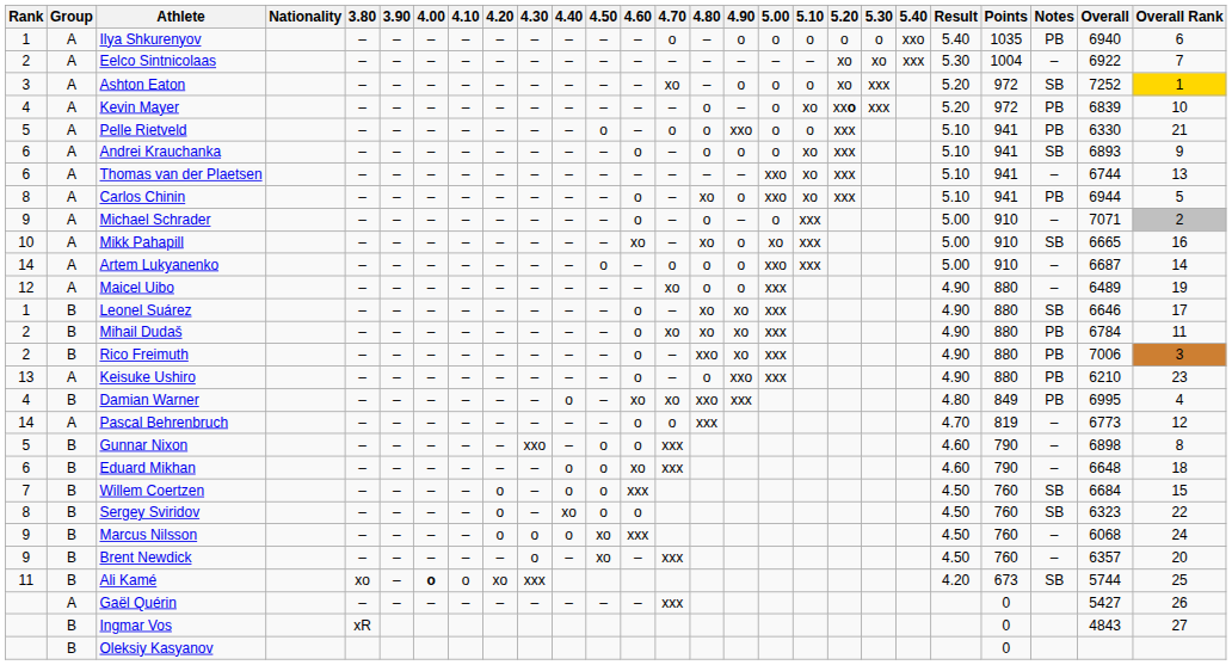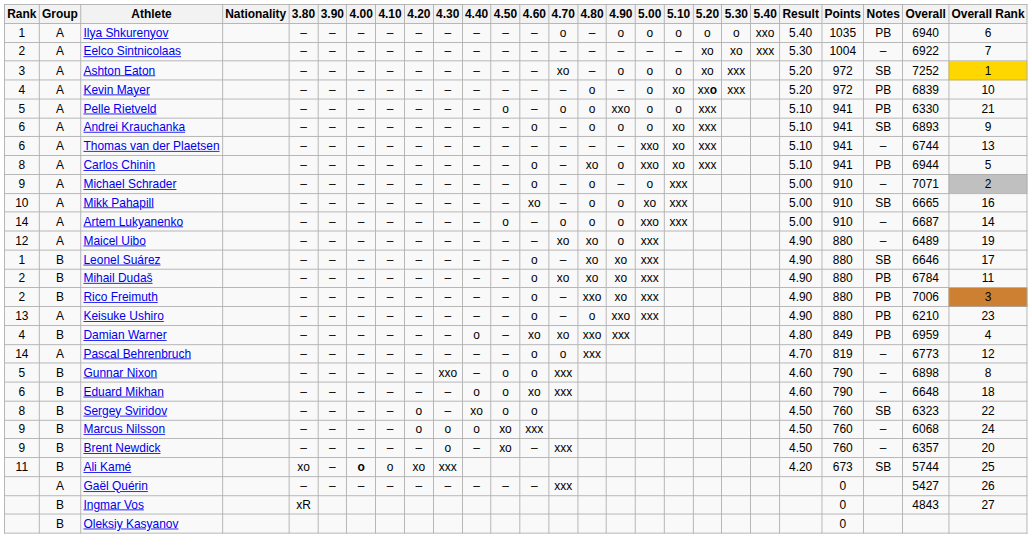 <table class="wikitable sortable" style="text-align:center;font-size:90%">
 <tr>
 <th>Rank</th>
 <th>Group</th>
 <th>Athlete</th>
 <th>Nationality</th>
 <th>3.80</th>
 <th>3.90</th>
 <th>4.00</th>
 <th>4.10</th>
 <th>4.20</th>
 <th>4.30</th>
 <th>4.40</th>
 <th>4.50</th>
 <th>4.60</th>
 <th>4.70</th>
 <th>4.80</th>
 <th>4.90</th>
 <th>5.00</th>
 <th>5.10</th>
 <th>5.20</th>
 <th>5.30</th>
 <th>5.40</th>
 <th>Result</th>
 <th>Points</th>
 <th>Notes</th>
 <th>Overall</th>
 <th>Overall Rank</th>
 </tr>
 <tr>
 <td>1</td>
 <td>A</td>
 <td align=left><a href='#'>Ilya Shkurenyov</a></td>
 <td align=left></td>
 <td>–</td>
 <td>–</td>
 <td>–</td>
 <td>–</td>
 <td>–</td>
 <td>–</td>
 <td>–</td>
 <td>–</td>
 <td>–</td>
 <td>o</td>
 <td>–</td>
 <td>o</td>
 <td>o</td>
 <td>o</td>
 <td>o</td>
 <td>o</td>
 <td>xxo</td>
 <td>5.40</td>
 <td>1035</td>
 <td>PB</td>
 <td>6940</td>
 <td>6</td>
 </tr>
 <tr>
 <td>2</td>
 <td>A</td>
 <td align=left><a href='#'>Eelco Sintnicolaas</a></td>
 <td align=left></td>
 <td>–</td>
 <td>–</td>
 <td>–</td>
 <td>–</td>
 <td>–</td>
 <td>–</td>
 <td>–</td>
 <td>–</td>
 <td>–</td>
 <td>–</td>
 <td>–</td>
 <td>–</td>
 <td>–</td>
 <td>–</td>
 <td>xo</td>
 <td>xo</td>
 <td>xxx</td>
 <td>5.30</td>
 <td>1004</td>
 <td>–</td>
 <td>6922</td>
 <td>7</td>
 </tr>
 <tr>
 <td>3</td>
 <td>A</td>
 <td align=left><a href='#'>Ashton Eaton</a></td>
 <td align=left></td>
 <td>–</td>
 <td>–</td>
 <td>–</td>
 <td>–</td>
 <td>–</td>
 <td>–</td>
 <td>–</td>
 <td>–</td>
 <td>–</td>
 <td>xo</td>
 <td>–</td>
 <td>o</td>
 <td>o</td>
 <td>o</td>
 <td>xo</td>
 <td>xxx</td>
 <td></td>
 <td>5.20</td>
 <td>972</td>
 <td>SB</td>
 <td>7252</td>
 <td style="background-color:#ffd700">1</td>
 </tr>
 <tr>
 <td>4</td>
 <td>A</td>
 <td align="left"><a href='#'>Kevin Mayer</a></td>
 <td align="left"></td>
 <td>–</td>
 <td>–</td>
 <td>–</td>
 <td>–</td>
 <td>–</td>
 <td>–</td>
 <td>–</td>
 <td>–</td>
 <td>–</td>
 <td>–</td>
 <td>o</td>
 <td>–</td>
 <td>o</td>
 <td>xo</td>
 <td>xx<strong>o</strong></td>
 <td>xxx</td>
 <td></td>
 <td>5.20</td>
 <td>972</td>
 <td>PB</td>
 <td>6839</td>
 <td>10</td>
 </tr>
 <tr>
 <td>5</td>
 <td>A</td>
 <td align=left><a href='#'>Pelle Rietveld</a></td>
 <td align=left></td>
 <td>–</td>
 <td>–</td>
 <td>–</td>
 <td>–</td>
 <td>–</td>
 <td>–</td>
 <td>–</td>
 <td>o</td>
 <td>–</td>
 <td>o</td>
 <td>o</td>
 <td>xxo</td>
 <td>o</td>
 <td>o</td>
 <td>xxx</td>
 <td></td>
 <td></td>
 <td>5.10</td>
 <td>941</td>
 <td>PB</td>
 <td>6330</td>
 <td>21</td>
 </tr>
 <tr>
 <td>6</td>
 <td>A</td>
 <td align=left><a href='#'>Andrei Krauchanka</a></td>
 <td align=left></td>
 <td>–</td>
 <td>–</td>
 <td>–</td>
 <td>–</td>
 <td>–</td>
 <td>–</td>
 <td>–</td>
 <td>–</td>
 <td>o</td>
 <td>–</td>
 <td>o</td>
 <td>o</td>
 <td>o</td>
 <td>xo</td>
 <td>xxx</td>
 <td></td>
 <td></td>
 <td>5.10</td>
 <td>941</td>
 <td>SB</td>
 <td>6893</td>
 <td>9</td>
 </tr>
 <tr>
 <td>6</td>
 <td>A</td>
 <td align=left><a href='#'>Thomas van der Plaetsen</a></td>
 <td align=left></td>
 <td>–</td>
 <td>–</td>
 <td>–</td>
 <td>–</td>
 <td>–</td>
 <td>–</td>
 <td>–</td>
 <td>–</td>
 <td>–</td>
 <td>–</td>
 <td>–</td>
 <td>–</td>
 <td>xxo</td>
 <td>xo</td>
 <td>xxx</td>
 <td></td>
 <td></td>
 <td>5.10</td>
 <td>941</td>
 <td>–</td>
 <td>6744</td>
 <td>13</td>
 </tr>
 <tr>
 <td>8</td>
 <td>A</td>
 <td align="left"><a href='#'>Carlos Chinin</a></td>
 <td align="left"></td>
 <td>–</td>
 <td>–</td>
 <td>–</td>
 <td>–</td>
 <td>–</td>
 <td>–</td>
 <td>–</td>
 <td>–</td>
 <td>o</td>
 <td>–</td>
 <td>xo</td>
 <td>o</td>
 <td>xxo</td>
 <td>xo</td>
 <td>xxx</td>
 <td></td>
 <td></td>
 <td>5.10</td>
 <td>941</td>
 <td>PB</td>
 <td>6944</td>
 <td>5</td>
 </tr>
 <tr>
 <td>9</td>
 <td>A</td>
 <td align="left"><a href='#'>Michael Schrader</a></td>
 <td align="left"></td>
 <td>–</td>
 <td>–</td>
 <td>–</td>
 <td>–</td>
 <td>–</td>
 <td>–</td>
 <td>–</td>
 <td>–</td>
 <td>o</td>
 <td>–</td>
 <td>o</td>
 <td>–</td>
 <td>o</td>
 <td>xxx</td>
 <td></td>
 <td></td>
 <td></td>
 <td>5.00</td>
 <td>910</td>
 <td>–</td>
 <td>7071</td>
 <td style="background-color:#c0c0c0">2</td>
 </tr>
 <tr>
 <td>10</td>
 <td>A</td>
 <td align="left"><a href='#'>Mikk Pahapill</a></td>
 <td align="left"></td>
 <td>–</td>
 <td>–</td>
 <td>–</td>
 <td>–</td>
 <td>–</td>
 <td>–</td>
 <td>–</td>
 <td>–</td>
 <td>xo</td>
 <td>–</td>
-<td>xo</td>
+<td>o</td>
 <td>o</td>
 <td>xo</td>
 <td>xxx</td>
 <td></td>
 <td></td>
 <td></td>
 <td>5.00</td>
 <td>910</td>
 <td>SB</td>
 <td>6665</td>
 <td>16</td>
 </tr>
 <tr>
 <td>14</td>
 <td>A</td>
 <td align=left><a href='#'>Artem Lukyanenko</a></td>
 <td align=left></td>
 <td>–</td>
 <td>–</td>
 <td>–</td>
 <td>–</td>
 <td>–</td>
 <td>–</td>
 <td>–</td>
 <td>o</td>
 <td>–</td>
 <td>o</td>
 <td>o</td>
 <td>o</td>
 <td>xxo</td>
 <td>xxx</td>
 <td></td>
 <td></td>
 <td></td>
 <td>5.00</td>
 <td>910</td>
 <td>–</td>
 <td>6687</td>
 <td>14</td>
 </tr>
 <tr>
 <td>12</td>
 <td>A</td>
 <td align="left"><a href='#'>Maicel Uibo</a></td>
 <td align="left"></td>
 <td>–</td>
 <td>–</td>
 <td>–</td>
 <td>–</td>
 <td>–</td>
 <td>–</td>
 <td>–</td>
 <td>–</td>
 <td>–</td>
 <td>xo</td>
-<td>o</td>
+<td>xo</td>
 <td>o</td>
 <td>xxx</td>
 <td></td>
 <td></td>
 <td></td>
 <td></td>
 <td>4.90</td>
 <td>880</td>
 <td>–</td>
 <td>6489</td>
 <td>19</td>
 </tr>
 <tr>
 <td>1</td>
 <td>B</td>
 <td align=left><a href='#'>Leonel Suárez</a></td>
 <td align=left></td>
 <td>–</td>
 <td>–</td>
 <td>–</td>
 <td>–</td>
 <td>–</td>
 <td>–</td>
 <td>–</td>
 <td>–</td>
 <td>o</td>
 <td>–</td>
 <td>xo</td>
 <td>xo</td>
 <td>xxx</td>
 <td></td>
 <td></td>
 <td></td>
 <td></td>
 <td>4.90</td>
 <td>880</td>
 <td>SB</td>
 <td>6646</td>
 <td>17</td>
 </tr>
 <tr>
 <td>2</td>
 <td>B</td>
 <td align="left"><a href='#'>Mihail Dudaš</a></td>
 <td align="left"></td>
 <td>–</td>
 <td>–</td>
 <td>–</td>
 <td>–</td>
 <td>–</td>
 <td>–</td>
 <td>–</td>
 <td>–</td>
 <td>o</td>
 <td>xo</td>
 <td>xo</td>
 <td>xo</td>
 <td>xxx</td>
 <td></td>
 <td></td>
 <td></td>
 <td></td>
 <td>4.90</td>
 <td>880</td>
 <td>PB</td>
 <td>6784</td>
 <td>11</td>
 </tr>
 <tr>
 <td>2</td>
 <td>B</td>
 <td align="left"><a href='#'>Rico Freimuth</a></td>
 <td align="left"></td>
 <td>–</td>
 <td>–</td>
 <td>–</td>
 <td>–</td>
 <td>–</td>
 <td>–</td>
 <td>–</td>
 <td>–</td>
 <td>o</td>
 <td>–</td>
 <td>xxo</td>
 <td>xo</td>
 <td>xxx</td>
 <td></td>
 <td></td>
 <td></td>
 <td></td>
 <td>4.90</td>
 <td>880</td>
 <td>PB</td>
 <td>7006</td>
 <td style="background-color:#cd7f32">3</td>
 </tr>
 <tr>
 <td>13</td>
 <td>A</td>
 <td align="left"><a href='#'>Keisuke Ushiro</a></td>
 <td align="left"></td>
 <td>–</td>
 <td>–</td>
 <td>–</td>
 <td>–</td>
 <td>–</td>
 <td>–</td>
 <td>–</td>
 <td>–</td>
 <td>o</td>
 <td>–</td>
 <td>o</td>
 <td>xxo</td>
 <td>xxx</td>
 <td></td>
 <td></td>
 <td></td>
 <td></td>
 <td>4.90</td>
 <td>880</td>
 <td>PB</td>
 <td>6210</td>
 <td>23</td>
 </tr>
 <tr>
 <td>4</td>
 <td>B</td>
 <td align=left><a href='#'>Damian Warner</a></td>
 <td align=left></td>
 <td>–</td>
 <td>–</td>
 <td>–</td>
 <td>–</td>
 <td>–</td>
 <td>–</td>
 <td>o</td>
 <td>–</td>
 <td>xo</td>
 <td>xo</td>
 <td>xxo</td>
 <td>xxx</td>
 <td></td>
 <td></td>
 <td></td>
 <td></td>
 <td></td>
 <td>4.80</td>
 <td>849</td>
 <td>PB</td>
-<td>6995</td>
+<td>6959</td>
 <td>4</td>
 </tr>
 <tr>
 <td>14</td>
 <td>A</td>
 <td align="left"><a href='#'>Pascal Behrenbruch</a></td>
 <td align="left"></td>
 <td>–</td>
 <td>–</td>
 <td>–</td>
 <td>–</td>
 <td>–</td>
 <td>–</td>
 <td>–</td>
 <td>–</td>
 <td>o</td>
 <td>o</td>
 <td>xxx</td>
 <td></td>
 <td></td>
 <td></td>
 <td></td>
 <td></td>
 <td></td>
 <td>4.70</td>
 <td>819</td>
 <td>–</td>
 <td>6773</td>
 <td>12</td>
 </tr>
 <tr>
 <td>5</td>
 <td>B</td>
 <td align="left"><a href='#'>Gunnar Nixon</a></td>
 <td align="left"></td>
 <td>–</td>
 <td>–</td>
 <td>–</td>
 <td>–</td>
 <td>–</td>
 <td>xxo</td>
 <td>–</td>
 <td>o</td>
 <td>o</td>
 <td>xxx</td>
 <td></td>
 <td></td>
 <td></td>
 <td></td>
 <td></td>
 <td></td>
 <td></td>
 <td>4.60</td>
 <td>790</td>
 <td>–</td>
 <td>6898</td>
 <td>8</td>
 </tr>
 <tr>
 <td>6</td>
 <td>B</td>
 <td align="left"><a href='#'>Eduard Mikhan</a></td>
 <td align="left"></td>
 <td>–</td>
 <td>–</td>
 <td>–</td>
 <td>–</td>
 <td>–</td>
 <td>–</td>
 <td>o</td>
 <td>o</td>
 <td>xo</td>
 <td>xxx</td>
 <td></td>
 <td></td>
 <td></td>
 <td></td>
 <td></td>
 <td></td>
 <td></td>
 <td>4.60</td>
 <td>790</td>
 <td>–</td>
 <td>6648</td>
 <td>18</td>
-</tr>
-<tr>
-<td>7</td>
-<td>B</td>
-<td align="left"><a href='#'>Willem Coertzen</a></td>
-<td align="left"></td>
-<td>–</td>
-<td>–</td>
-<td>–</td>
-<td>–</td>
-<td>o</td>
-<td>–</td>
-<td>o</td>
-<td>o</td>
-<td>xxx</td>
-<td></td>
-<td></td>
-<td></td>
-<td></td>
-<td></td>
-<td></td>
-<td></td>
-<td></td>
-<td>4.50</td>
-<td>760</td>
-<td>SB</td>
-<td>6684</td>
-<td>15</td>
 </tr>
 <tr>
 <td>8</td>
 <td>B</td>
 <td align="left"><a href='#'>Sergey Sviridov</a></td>
 <td align="left"></td>
 <td>–</td>
 <td>–</td>
 <td>–</td>
 <td>–</td>
 <td>o</td>
 <td>–</td>
 <td>xo</td>
 <td>o</td>
 <td>o</td>
 <td></td>
 <td></td>
 <td></td>
 <td></td>
 <td></td>
 <td></td>
 <td></td>
 <td></td>
 <td>4.50</td>
 <td>760</td>
 <td>SB</td>
 <td>6323</td>
 <td>22</td>
 </tr>
 <tr>
 <td>9</td>
 <td>B</td>
 <td align="left"><a href='#'>Marcus Nilsson</a></td>
 <td align="left"></td>
 <td>–</td>
 <td>–</td>
 <td>–</td>
 <td>–</td>
 <td>o</td>
 <td>o</td>
 <td>o</td>
 <td>xo</td>
 <td>xxx</td>
 <td></td>
 <td></td>
 <td></td>
 <td></td>
 <td></td>
 <td></td>
 <td></td>
 <td></td>
 <td>4.50</td>
 <td>760</td>
 <td>–</td>
 <td>6068</td>
 <td>24</td>
 </tr>
 <tr>
 <td>9</td>
 <td>B</td>
 <td align=left><a href='#'>Brent Newdick</a></td>
 <td align=left></td>
 <td>–</td>
 <td>–</td>
 <td>–</td>
 <td>–</td>
 <td>–</td>
 <td>o</td>
 <td>–</td>
 <td>xo</td>
 <td>–</td>
 <td>xxx</td>
 <td></td>
 <td></td>
 <td></td>
 <td></td>
 <td></td>
 <td></td>
 <td></td>
 <td>4.50</td>
 <td>760</td>
 <td>–</td>
 <td>6357</td>
 <td>20</td>
 </tr>
 <tr>
 <td>11</td>
 <td>B</td>
 <td align="left"><a href='#'>Ali Kamé</a></td>
 <td align="left"></td>
 <td>xo</td>
 <td>–</td>
 <td><strong>o</strong></td>
 <td>o</td>
 <td>xo</td>
 <td>xxx</td>
 <td></td>
 <td></td>
 <td></td>
 <td></td>
 <td></td>
 <td></td>
 <td></td>
 <td></td>
 <td></td>
 <td></td>
 <td></td>
 <td>4.20</td>
 <td>673</td>
 <td>SB</td>
 <td>5744</td>
 <td>25</td>
 </tr>
 <tr>
 <td></td>
 <td>A</td>
 <td align=left><a href='#'>Gaël Quérin</a></td>
 <td align=left></td>
 <td>–</td>
 <td>–</td>
 <td>–</td>
 <td>–</td>
 <td>–</td>
 <td>–</td>
 <td>–</td>
 <td>–</td>
 <td>–</td>
 <td>xxx</td>
 <td></td>
 <td></td>
 <td></td>
 <td></td>
 <td></td>
 <td></td>
 <td></td>
 <td></td>
 <td>0</td>
 <td></td>
 <td>5427</td>
 <td>26</td>
 </tr>
 <tr>
 <td></td>
 <td>B</td>
 <td align="left"><a href='#'>Ingmar Vos</a></td>
 <td align="left"></td>
 <td>xR</td>
 <td></td>
 <td></td>
 <td></td>
 <td></td>
 <td></td>
 <td></td>
 <td></td>
 <td></td>
 <td></td>
 <td></td>
 <td></td>
 <td></td>
 <td></td>
 <td></td>
 <td></td>
 <td></td>
 <td></td>
 <td>0</td>
 <td></td>
 <td>4843</td>
 <td>27</td>
 </tr>
 <tr>
 <td></td>
 <td>B</td>
 <td align=left><a href='#'>Oleksiy Kasyanov</a></td>
 <td align=left></td>
 <td></td>
 <td></td>
 <td></td>
 <td></td>
 <td></td>
 <td></td>
 <td></td>
 <td></td>
 <td></td>
 <td></td>
 <td></td>
 <td></td>
 <td></td>
 <td></td>
 <td></td>
 <td></td>
 <td></td>
 <td></td>
 <td>0</td>
 <td></td>
 <td></td>
 <td></td>
 </tr>
 </table>
